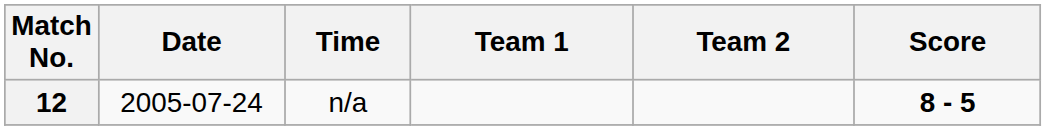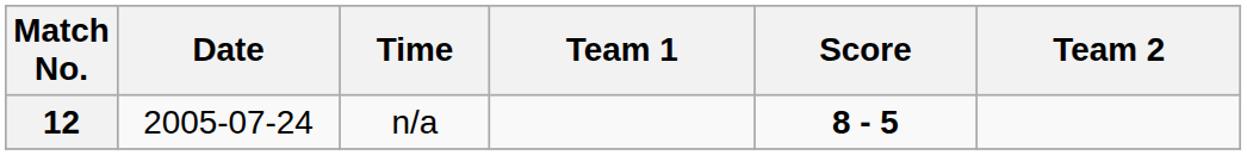 <table class="wikitable">
 <tr>
 <th width="45">Match No.</th>
 <th width="100">Date</th>
 <th width="65">Time</th>
 <th width="120">Team 1</th>
+<th width="100">Score</th>
 <th width="120">Team 2</th>
-<th width="100">Score</th>
 </tr>
 <tr>
 <th align="center">12</th>
 <td align="center">2005-07-24</td>
 <td align="center">n/a</td>
 <td align="left"></td>
+<td align="center"><strong>8 - 5</strong></td>
 <td align="left"></td>
-<td align="center"><strong>8 - 5</strong></td>
 </tr>
 </table>
